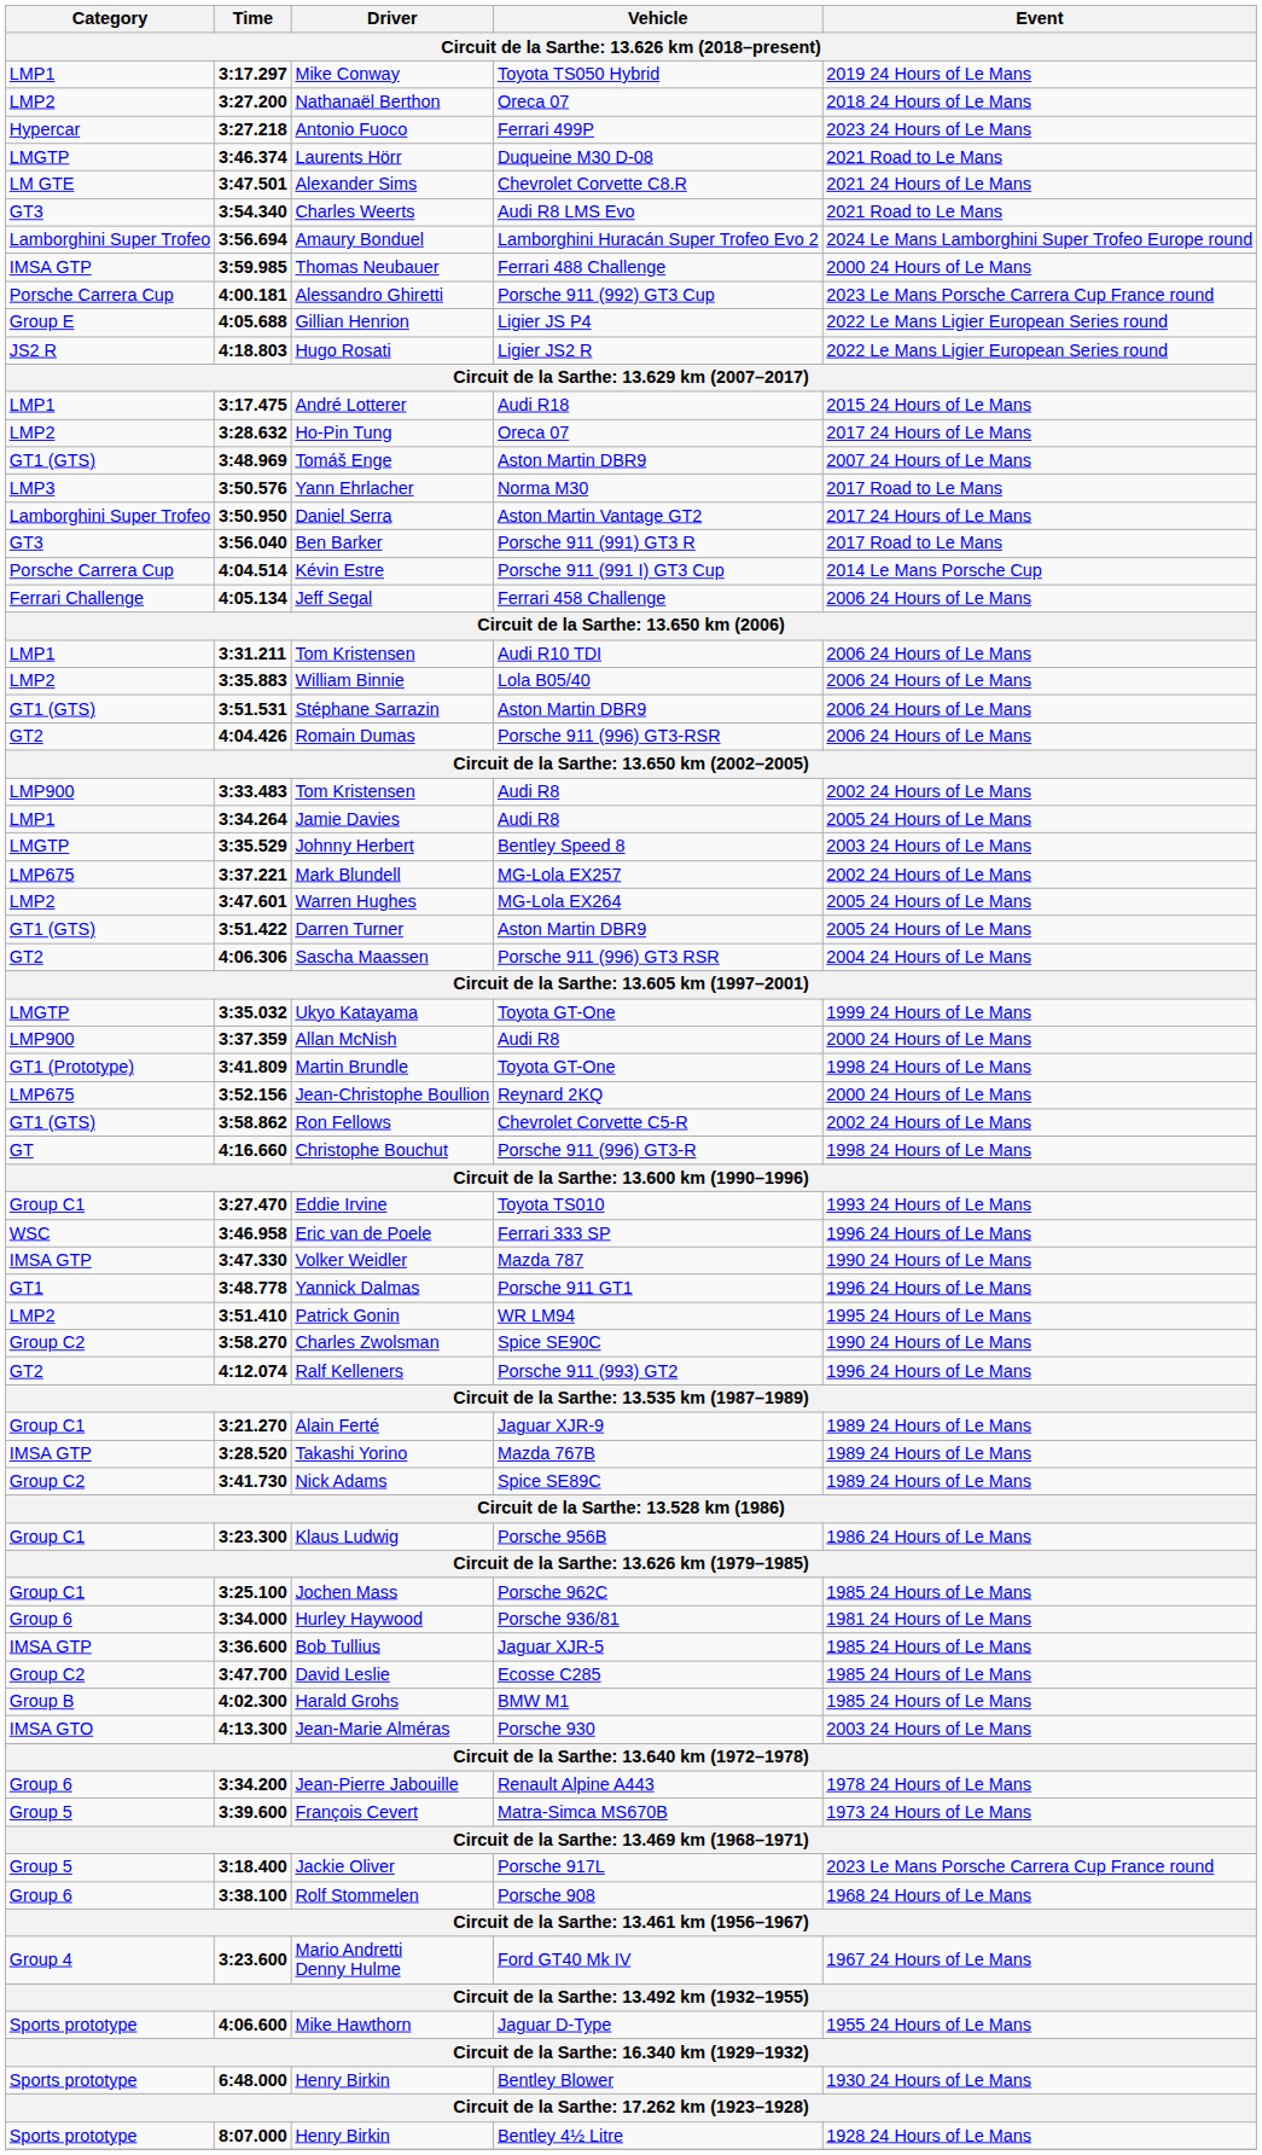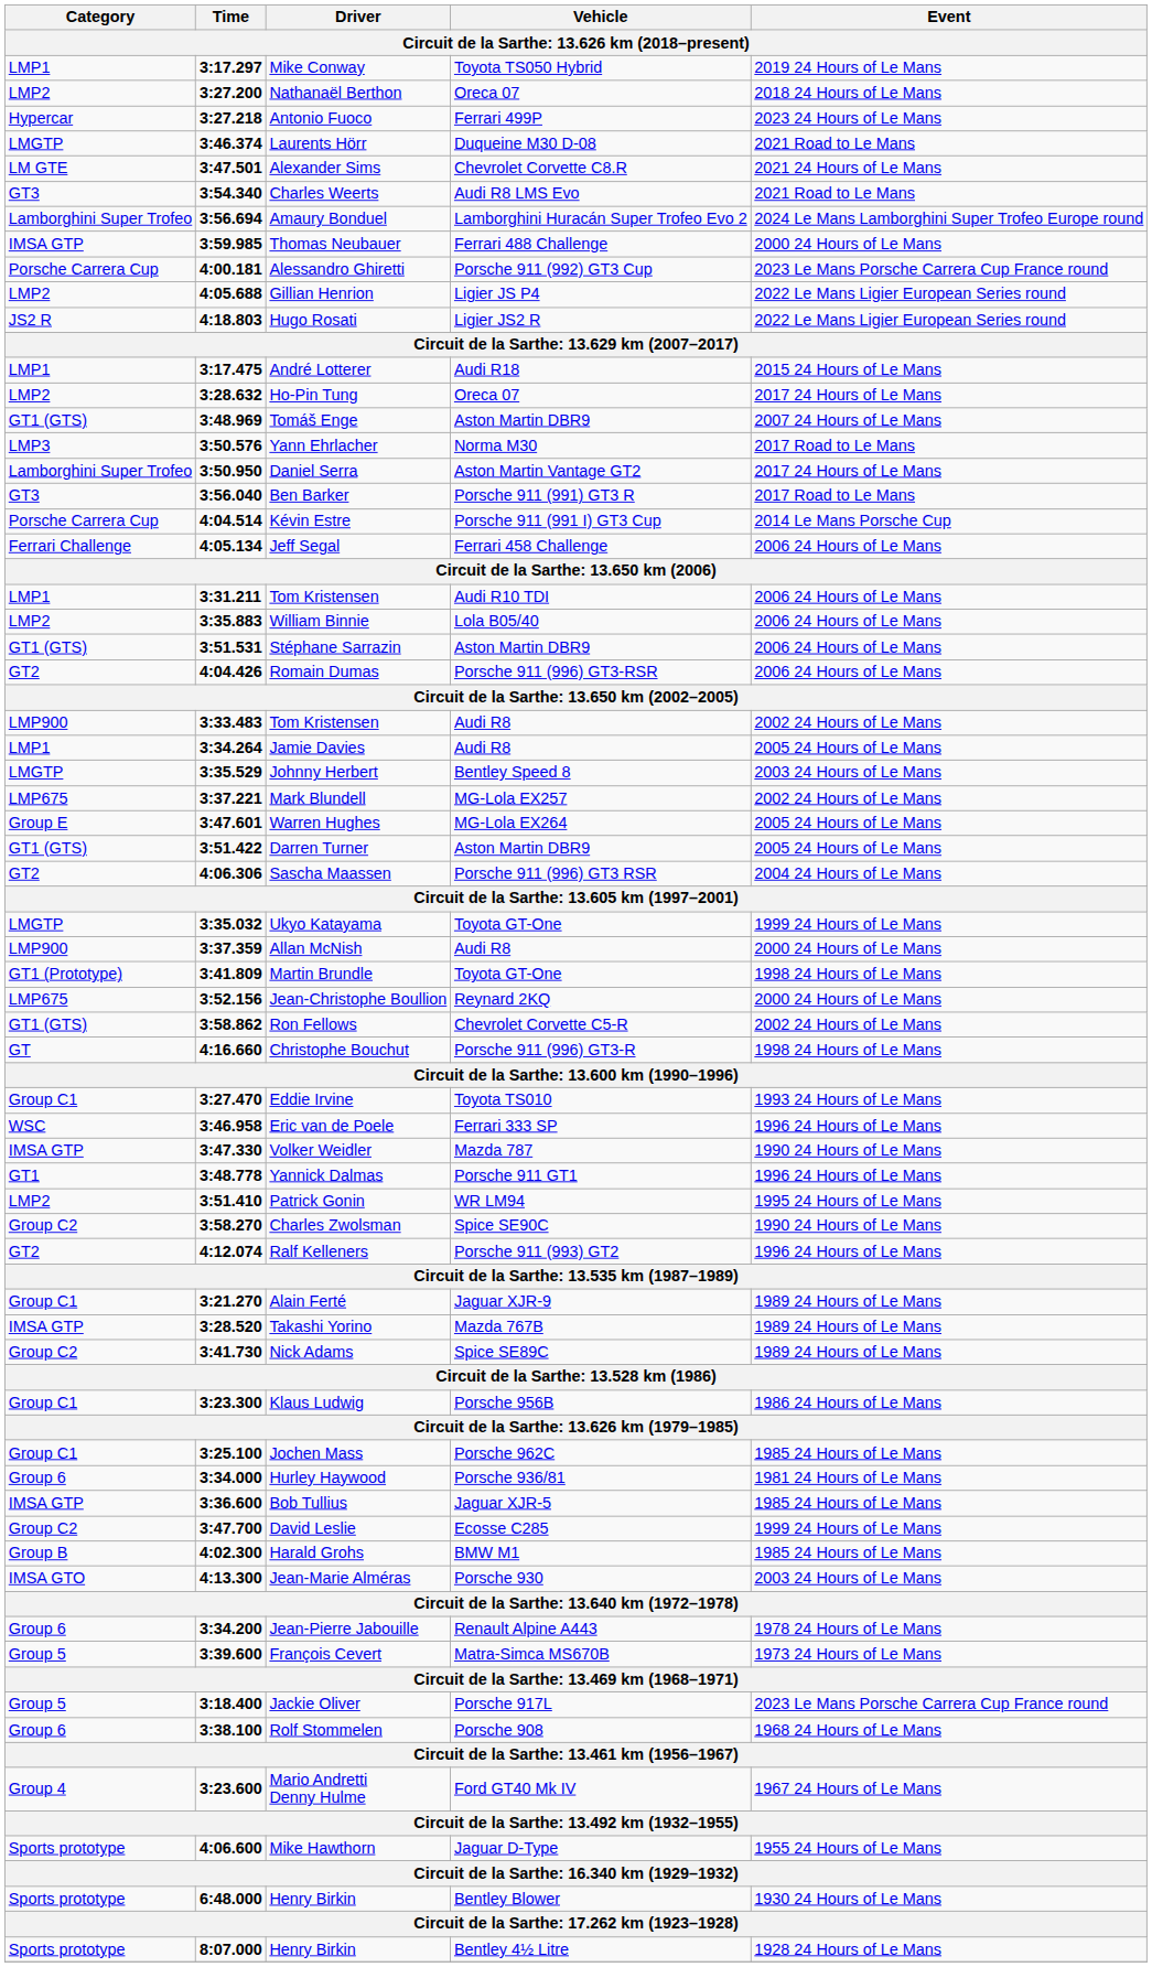 <table class="wikitable">
 <tr>
 <th>Category</th>
 <th>Time</th>
 <th>Driver</th>
 <th>Vehicle</th>
 <th>Event</th>
 </tr>
 <tr>
 <th colspan=5>Circuit de la Sarthe: 13.626 km (2018–present)</th>
 </tr>
 <tr>
 <td><a href='#'>LMP1</a></td>
 <td><strong>3:17.297</strong></td>
 <td><a href='#'>Mike Conway</a></td>
 <td><a href='#'>Toyota TS050 Hybrid</a></td>
 <td><a href='#'>2019 24 Hours of Le Mans</a></td>
 </tr>
 <tr>
 <td><a href='#'>LMP2</a></td>
 <td><strong>3:27.200</strong></td>
 <td><a href='#'>Nathanaël Berthon</a></td>
 <td><a href='#'>Oreca 07</a></td>
 <td><a href='#'>2018 24 Hours of Le Mans</a></td>
 </tr>
 <tr>
 <td><a href='#'>Hypercar</a></td>
 <td><strong>3:27.218</strong></td>
 <td><a href='#'>Antonio Fuoco</a></td>
 <td><a href='#'>Ferrari 499P</a></td>
 <td><a href='#'>2023 24 Hours of Le Mans</a></td>
 </tr>
 <tr>
 <td><a href='#'>LMGTP</a></td>
 <td><strong>3:46.374</strong></td>
 <td><a href='#'>Laurents Hörr</a></td>
 <td><a href='#'>Duqueine M30 D-08</a></td>
 <td><a href='#'>2021 Road to Le Mans</a></td>
 </tr>
 <tr>
 <td><a href='#'>LM GTE</a></td>
 <td><strong>3:47.501</strong></td>
 <td><a href='#'>Alexander Sims</a></td>
 <td><a href='#'>Chevrolet Corvette C8.R</a></td>
 <td><a href='#'>2021 24 Hours of Le Mans</a></td>
 </tr>
 <tr>
 <td><a href='#'>GT3</a></td>
 <td><strong>3:54.340</strong></td>
 <td><a href='#'>Charles Weerts</a></td>
 <td><a href='#'>Audi R8 LMS Evo</a></td>
 <td><a href='#'>2021 Road to Le Mans</a></td>
 </tr>
 <tr>
 <td><a href='#'>Lamborghini Super Trofeo</a></td>
 <td><strong>3:56.694</strong></td>
 <td><a href='#'>Amaury Bonduel</a></td>
 <td><a href='#'>Lamborghini Huracán Super Trofeo Evo 2</a></td>
 <td><a href='#'>2024 Le Mans Lamborghini Super Trofeo Europe round</a></td>
 </tr>
 <tr>
 <td><a href='#'>IMSA GTP</a></td>
 <td><strong>3:59.985</strong></td>
 <td><a href='#'>Thomas Neubauer</a></td>
 <td><a href='#'>Ferrari 488 Challenge</a></td>
 <td><a href='#'>2000 24 Hours of Le Mans</a></td>
 </tr>
 <tr>
 <td><a href='#'>Porsche Carrera Cup</a></td>
 <td><strong>4:00.181</strong></td>
 <td><a href='#'>Alessandro Ghiretti</a></td>
 <td><a href='#'>Porsche 911 (992) GT3 Cup</a></td>
 <td><a href='#'>2023 Le Mans Porsche Carrera Cup France round</a></td>
 </tr>
 <tr>
-<td><a href='#'>Group E</a></td>
+<td><a href='#'>LMP2</a></td>
 <td><strong>4:05.688</strong></td>
 <td><a href='#'>Gillian Henrion</a></td>
 <td><a href='#'>Ligier JS P4</a></td>
 <td><a href='#'>2022 Le Mans Ligier European Series round</a></td>
 </tr>
 <tr>
 <td><a href='#'>JS2 R</a></td>
 <td><strong>4:18.803</strong></td>
 <td><a href='#'>Hugo Rosati</a></td>
 <td><a href='#'>Ligier JS2 R</a></td>
 <td><a href='#'>2022 Le Mans Ligier European Series round</a></td>
 </tr>
 <tr>
 <th colspan=5>Circuit de la Sarthe: 13.629 km (2007–2017)</th>
 </tr>
 <tr>
 <td><a href='#'>LMP1</a></td>
 <td><strong>3:17.475</strong></td>
 <td><a href='#'>André Lotterer</a></td>
 <td><a href='#'>Audi R18</a></td>
 <td><a href='#'>2015 24 Hours of Le Mans</a></td>
 </tr>
 <tr>
 <td><a href='#'>LMP2</a></td>
 <td><strong>3:28.632</strong></td>
 <td><a href='#'>Ho-Pin Tung</a></td>
 <td><a href='#'>Oreca 07</a></td>
 <td><a href='#'>2017 24 Hours of Le Mans</a></td>
 </tr>
 <tr>
 <td><a href='#'>GT1 (GTS)</a></td>
 <td><strong>3:48.969</strong></td>
 <td><a href='#'>Tomáš Enge</a></td>
 <td><a href='#'>Aston Martin DBR9</a></td>
 <td><a href='#'>2007 24 Hours of Le Mans</a></td>
 </tr>
 <tr>
 <td><a href='#'>LMP3</a></td>
 <td><strong>3:50.576</strong></td>
 <td><a href='#'>Yann Ehrlacher</a></td>
 <td><a href='#'>Norma M30</a></td>
 <td><a href='#'>2017 Road to Le Mans</a></td>
 </tr>
 <tr>
 <td><a href='#'>Lamborghini Super Trofeo</a></td>
 <td><strong>3:50.950</strong></td>
 <td><a href='#'>Daniel Serra</a></td>
 <td><a href='#'>Aston Martin Vantage GT2</a></td>
 <td><a href='#'>2017 24 Hours of Le Mans</a></td>
 </tr>
 <tr>
 <td><a href='#'>GT3</a></td>
 <td><strong>3:56.040</strong></td>
 <td><a href='#'>Ben Barker</a></td>
 <td><a href='#'>Porsche 911 (991) GT3 R</a></td>
 <td><a href='#'>2017 Road to Le Mans</a></td>
 </tr>
 <tr>
 <td><a href='#'>Porsche Carrera Cup</a></td>
 <td><strong>4:04.514</strong></td>
 <td><a href='#'>Kévin Estre</a></td>
 <td><a href='#'>Porsche 911 (991 I) GT3 Cup</a></td>
 <td><a href='#'>2014 Le Mans Porsche Cup</a></td>
 </tr>
 <tr>
 <td><a href='#'>Ferrari Challenge</a></td>
 <td><strong>4:05.134</strong></td>
 <td><a href='#'>Jeff Segal</a></td>
 <td><a href='#'>Ferrari 458 Challenge</a></td>
 <td><a href='#'>2006 24 Hours of Le Mans</a></td>
 </tr>
 <tr>
 <th colspan=5>Circuit de la Sarthe: 13.650 km (2006)</th>
 </tr>
 <tr>
 <td><a href='#'>LMP1</a></td>
 <td><strong>3:31.211</strong></td>
 <td><a href='#'>Tom Kristensen</a></td>
 <td><a href='#'>Audi R10 TDI</a></td>
 <td><a href='#'>2006 24 Hours of Le Mans</a></td>
 </tr>
 <tr>
 <td><a href='#'>LMP2</a></td>
 <td><strong>3:35.883</strong></td>
 <td><a href='#'>William Binnie</a></td>
 <td><a href='#'>Lola B05/40</a></td>
 <td><a href='#'>2006 24 Hours of Le Mans</a></td>
 </tr>
 <tr>
 <td><a href='#'>GT1 (GTS)</a></td>
 <td><strong>3:51.531</strong></td>
 <td><a href='#'>Stéphane Sarrazin</a></td>
 <td><a href='#'>Aston Martin DBR9</a></td>
 <td><a href='#'>2006 24 Hours of Le Mans</a></td>
 </tr>
 <tr>
 <td><a href='#'>GT2</a></td>
 <td><strong>4:04.426</strong></td>
 <td><a href='#'>Romain Dumas</a></td>
 <td><a href='#'>Porsche 911 (996) GT3-RSR</a></td>
 <td><a href='#'>2006 24 Hours of Le Mans</a></td>
 </tr>
 <tr>
 <th colspan=5>Circuit de la Sarthe: 13.650 km (2002–2005)</th>
 </tr>
 <tr>
 <td><a href='#'>LMP900</a></td>
 <td><strong>3:33.483</strong></td>
 <td><a href='#'>Tom Kristensen</a></td>
 <td><a href='#'>Audi R8</a></td>
 <td><a href='#'>2002 24 Hours of Le Mans</a></td>
 </tr>
 <tr>
 <td><a href='#'>LMP1</a></td>
 <td><strong>3:34.264</strong></td>
 <td><a href='#'>Jamie Davies</a></td>
 <td><a href='#'>Audi R8</a></td>
 <td><a href='#'>2005 24 Hours of Le Mans</a></td>
 </tr>
 <tr>
 <td><a href='#'>LMGTP</a></td>
 <td><strong>3:35.529</strong></td>
 <td><a href='#'>Johnny Herbert</a></td>
 <td><a href='#'>Bentley Speed 8</a></td>
 <td><a href='#'>2003 24 Hours of Le Mans</a></td>
 </tr>
 <tr>
 <td><a href='#'>LMP675</a></td>
 <td><strong>3:37.221</strong></td>
 <td><a href='#'>Mark Blundell</a></td>
 <td><a href='#'>MG-Lola EX257</a></td>
 <td><a href='#'>2002 24 Hours of Le Mans</a></td>
 </tr>
 <tr>
-<td><a href='#'>LMP2</a></td>
+<td><a href='#'>Group E</a></td>
 <td><strong>3:47.601</strong></td>
 <td><a href='#'>Warren Hughes</a></td>
 <td><a href='#'>MG-Lola EX264</a></td>
 <td><a href='#'>2005 24 Hours of Le Mans</a></td>
 </tr>
 <tr>
 <td><a href='#'>GT1 (GTS)</a></td>
 <td><strong>3:51.422</strong></td>
 <td><a href='#'>Darren Turner</a></td>
 <td><a href='#'>Aston Martin DBR9</a></td>
 <td><a href='#'>2005 24 Hours of Le Mans</a></td>
 </tr>
 <tr>
 <td><a href='#'>GT2</a></td>
 <td><strong>4:06.306</strong></td>
 <td><a href='#'>Sascha Maassen</a></td>
 <td><a href='#'>Porsche 911 (996) GT3 RSR</a></td>
 <td><a href='#'>2004 24 Hours of Le Mans</a></td>
 </tr>
 <tr>
 <th colspan=5>Circuit de la Sarthe: 13.605 km (1997–2001)</th>
 </tr>
 <tr>
 <td><a href='#'>LMGTP</a></td>
 <td><strong>3:35.032</strong></td>
 <td><a href='#'>Ukyo Katayama</a></td>
 <td><a href='#'>Toyota GT-One</a></td>
 <td><a href='#'>1999 24 Hours of Le Mans</a></td>
 </tr>
 <tr>
 <td><a href='#'>LMP900</a></td>
 <td><strong>3:37.359</strong></td>
 <td><a href='#'>Allan McNish</a></td>
 <td><a href='#'>Audi R8</a></td>
 <td><a href='#'>2000 24 Hours of Le Mans</a></td>
 </tr>
 <tr>
 <td><a href='#'>GT1 (Prototype)</a></td>
 <td><strong>3:41.809</strong></td>
 <td><a href='#'>Martin Brundle</a></td>
 <td><a href='#'>Toyota GT-One</a></td>
 <td><a href='#'>1998 24 Hours of Le Mans</a></td>
 </tr>
 <tr>
 <td><a href='#'>LMP675</a></td>
 <td><strong>3:52.156</strong></td>
 <td><a href='#'>Jean-Christophe Boullion</a></td>
 <td><a href='#'>Reynard 2KQ</a></td>
 <td><a href='#'>2000 24 Hours of Le Mans</a></td>
 </tr>
 <tr>
 <td><a href='#'>GT1 (GTS)</a></td>
 <td><strong>3:58.862</strong></td>
 <td><a href='#'>Ron Fellows</a></td>
 <td><a href='#'>Chevrolet Corvette C5-R</a></td>
 <td><a href='#'>2002 24 Hours of Le Mans</a></td>
 </tr>
 <tr>
 <td><a href='#'>GT</a></td>
 <td><strong>4:16.660</strong></td>
 <td><a href='#'>Christophe Bouchut</a></td>
 <td><a href='#'>Porsche 911 (996) GT3-R</a></td>
 <td><a href='#'>1998 24 Hours of Le Mans</a></td>
 </tr>
 <tr>
 <th colspan=5>Circuit de la Sarthe: 13.600 km (1990–1996)</th>
 </tr>
 <tr>
 <td><a href='#'>Group C1</a></td>
 <td><strong>3:27.470</strong></td>
 <td><a href='#'>Eddie Irvine</a></td>
 <td><a href='#'>Toyota TS010</a></td>
 <td><a href='#'>1993 24 Hours of Le Mans</a></td>
 </tr>
 <tr>
 <td><a href='#'>WSC</a></td>
 <td><strong>3:46.958</strong></td>
 <td><a href='#'>Eric van de Poele</a></td>
 <td><a href='#'>Ferrari 333 SP</a></td>
 <td><a href='#'>1996 24 Hours of Le Mans</a></td>
 </tr>
 <tr>
 <td><a href='#'>IMSA GTP</a></td>
 <td><strong>3:47.330</strong></td>
 <td><a href='#'>Volker Weidler</a></td>
 <td><a href='#'>Mazda 787</a></td>
 <td><a href='#'>1990 24 Hours of Le Mans</a></td>
 </tr>
 <tr>
 <td><a href='#'>GT1</a></td>
 <td><strong>3:48.778</strong></td>
 <td><a href='#'>Yannick Dalmas</a></td>
 <td><a href='#'>Porsche 911 GT1</a></td>
 <td><a href='#'>1996 24 Hours of Le Mans</a></td>
 </tr>
 <tr>
 <td><a href='#'>LMP2</a></td>
 <td><strong>3:51.410</strong></td>
 <td><a href='#'>Patrick Gonin</a></td>
 <td><a href='#'>WR LM94</a></td>
 <td><a href='#'>1995 24 Hours of Le Mans</a></td>
 </tr>
 <tr>
 <td><a href='#'>Group C2</a></td>
 <td><strong>3:58.270</strong></td>
 <td><a href='#'>Charles Zwolsman</a></td>
 <td><a href='#'>Spice SE90C</a></td>
 <td><a href='#'>1990 24 Hours of Le Mans</a></td>
 </tr>
 <tr>
 <td><a href='#'>GT2</a></td>
 <td><strong>4:12.074</strong></td>
 <td><a href='#'>Ralf Kelleners</a></td>
 <td><a href='#'>Porsche 911 (993) GT2</a></td>
 <td><a href='#'>1996 24 Hours of Le Mans</a></td>
 </tr>
 <tr>
 <th colspan=5>Circuit de la Sarthe: 13.535 km (1987–1989)</th>
 </tr>
 <tr>
 <td><a href='#'>Group C1</a></td>
 <td><strong>3:21.270</strong></td>
 <td><a href='#'>Alain Ferté</a></td>
 <td><a href='#'>Jaguar XJR-9</a></td>
 <td><a href='#'>1989 24 Hours of Le Mans</a></td>
 </tr>
 <tr>
 <td><a href='#'>IMSA GTP</a></td>
 <td><strong>3:28.520</strong></td>
 <td><a href='#'>Takashi Yorino</a></td>
 <td><a href='#'>Mazda 767B</a></td>
 <td><a href='#'>1989 24 Hours of Le Mans</a></td>
 </tr>
 <tr>
 <td><a href='#'>Group C2</a></td>
 <td><strong>3:41.730</strong></td>
 <td><a href='#'>Nick Adams</a></td>
 <td><a href='#'>Spice SE89C</a></td>
 <td><a href='#'>1989 24 Hours of Le Mans</a></td>
 </tr>
 <tr>
 <th colspan=5>Circuit de la Sarthe: 13.528 km (1986)</th>
 </tr>
 <tr>
 <td><a href='#'>Group C1</a></td>
 <td><strong>3:23.300</strong></td>
 <td><a href='#'>Klaus Ludwig</a></td>
 <td><a href='#'>Porsche 956B</a></td>
 <td><a href='#'>1986 24 Hours of Le Mans</a></td>
 </tr>
 <tr>
 <th colspan=5>Circuit de la Sarthe: 13.626 km (1979–1985)</th>
 </tr>
 <tr>
 <td><a href='#'>Group C1</a></td>
 <td><strong>3:25.100</strong></td>
 <td><a href='#'>Jochen Mass</a></td>
 <td><a href='#'>Porsche 962C</a></td>
 <td><a href='#'>1985 24 Hours of Le Mans</a></td>
 </tr>
 <tr>
 <td><a href='#'>Group 6</a></td>
 <td><strong>3:34.000</strong></td>
 <td><a href='#'>Hurley Haywood</a></td>
 <td><a href='#'>Porsche 936/81</a></td>
 <td><a href='#'>1981 24 Hours of Le Mans</a></td>
 </tr>
 <tr>
 <td><a href='#'>IMSA GTP</a></td>
 <td><strong>3:36.600</strong></td>
 <td><a href='#'>Bob Tullius</a></td>
 <td><a href='#'>Jaguar XJR-5</a></td>
 <td><a href='#'>1985 24 Hours of Le Mans</a></td>
 </tr>
 <tr>
 <td><a href='#'>Group C2</a></td>
 <td><strong>3:47.700</strong></td>
 <td><a href='#'>David Leslie</a></td>
 <td><a href='#'>Ecosse C285</a></td>
-<td><a href='#'>1985 24 Hours of Le Mans</a></td>
+<td><a href='#'>1999 24 Hours of Le Mans</a></td>
 </tr>
 <tr>
 <td><a href='#'>Group B</a></td>
 <td><strong>4:02.300</strong></td>
 <td><a href='#'>Harald Grohs</a></td>
 <td><a href='#'>BMW M1</a></td>
 <td><a href='#'>1985 24 Hours of Le Mans</a></td>
 </tr>
 <tr>
 <td><a href='#'>IMSA GTO</a></td>
 <td><strong>4:13.300</strong></td>
 <td><a href='#'>Jean-Marie Alméras</a></td>
 <td><a href='#'>Porsche 930</a></td>
 <td><a href='#'>2003 24 Hours of Le Mans</a></td>
 </tr>
 <tr>
 <th colspan=5>Circuit de la Sarthe: 13.640 km (1972–1978)</th>
 </tr>
 <tr>
 <td><a href='#'>Group 6</a></td>
 <td><strong>3:34.200</strong></td>
 <td><a href='#'>Jean-Pierre Jabouille</a></td>
 <td><a href='#'>Renault Alpine A443</a></td>
 <td><a href='#'>1978 24 Hours of Le Mans</a></td>
 </tr>
 <tr>
 <td><a href='#'>Group 5</a></td>
 <td><strong>3:39.600</strong></td>
 <td><a href='#'>François Cevert</a></td>
 <td><a href='#'>Matra-Simca MS670B</a></td>
 <td><a href='#'>1973 24 Hours of Le Mans</a></td>
 </tr>
 <tr>
 <th colspan=5>Circuit de la Sarthe: 13.469 km (1968–1971)</th>
 </tr>
 <tr>
 <td><a href='#'>Group 5</a></td>
 <td><strong>3:18.400</strong></td>
 <td><a href='#'>Jackie Oliver</a></td>
 <td><a href='#'>Porsche 917L</a></td>
 <td><a href='#'>2023 Le Mans Porsche Carrera Cup France round</a></td>
 </tr>
 <tr>
 <td><a href='#'>Group 6</a></td>
 <td><strong>3:38.100</strong></td>
 <td><a href='#'>Rolf Stommelen</a></td>
 <td><a href='#'>Porsche 908</a></td>
 <td><a href='#'>1968 24 Hours of Le Mans</a></td>
 </tr>
 <tr>
 <th colspan=5>Circuit de la Sarthe: 13.461 km (1956–1967)</th>
 </tr>
 <tr>
 <td><a href='#'>Group 4</a></td>
 <td><strong>3:23.600</strong></td>
 <td><a href='#'>Mario Andretti</a><br><a href='#'>Denny Hulme</a></td>
 <td><a href='#'>Ford GT40 Mk IV</a></td>
 <td><a href='#'>1967 24 Hours of Le Mans</a></td>
 </tr>
 <tr>
 <th colspan=5>Circuit de la Sarthe: 13.492 km (1932–1955)</th>
 </tr>
 <tr>
 <td><a href='#'>Sports prototype</a></td>
 <td><strong>4:06.600</strong></td>
 <td><a href='#'>Mike Hawthorn</a></td>
 <td><a href='#'>Jaguar D-Type</a></td>
 <td><a href='#'>1955 24 Hours of Le Mans</a></td>
 </tr>
 <tr>
 <th colspan=5>Circuit de la Sarthe: 16.340 km (1929–1932)</th>
 </tr>
 <tr>
 <td><a href='#'>Sports prototype</a></td>
 <td><strong>6:48.000</strong></td>
 <td><a href='#'>Henry Birkin</a></td>
 <td><a href='#'>Bentley Blower</a></td>
 <td><a href='#'>1930 24 Hours of Le Mans</a></td>
 </tr>
 <tr>
 <th colspan=5>Circuit de la Sarthe: 17.262 km (1923–1928)</th>
 </tr>
 <tr>
 <td><a href='#'>Sports prototype</a></td>
 <td><strong>8:07.000</strong></td>
 <td><a href='#'>Henry Birkin</a></td>
 <td><a href='#'>Bentley 4½ Litre</a></td>
 <td><a href='#'>1928 24 Hours of Le Mans</a></td>
 </tr>
 <tr>
 </tr>
 </table>
